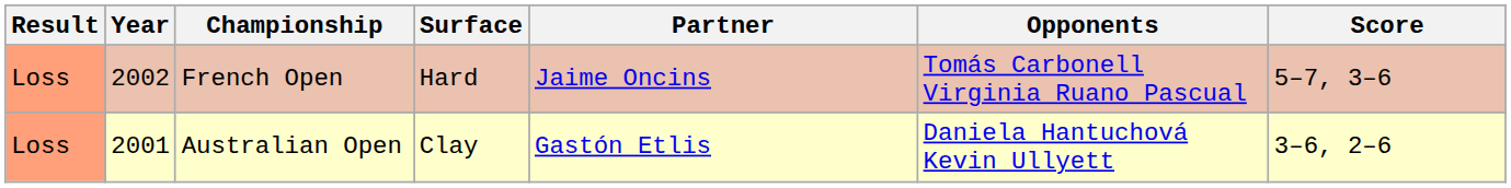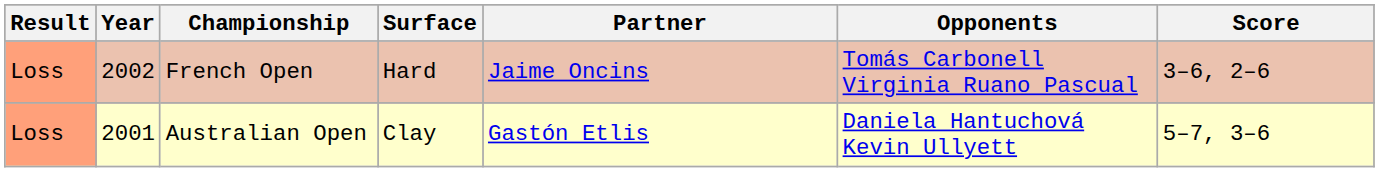 <table class="sortable wikitable">
 <tr>
 <th>Result</th>
 <th>Year</th>
 <th width="120">Championship</th>
 <th width="55">Surface</th>
 <th width="200">Partner</th>
 <th width="180">Opponents</th>
 <th style="width:120px" class="unsortable">Score</th>
 </tr>
 <tr style="background:#ebc2af;">
 <td style="background:#ffa07a;">Loss</td>
 <td>2002</td>
 <td>French Open</td>
 <td>Hard</td>
 <td> <a href='#'>Jaime Oncins</a></td>
 <td> <a href='#'>Tomás Carbonell</a> <br>  <a href='#'>Virginia Ruano Pascual</a></td>
-<td>5–7, 3–6</td>
+<td>3–6, 2–6</td>
 </tr>
 <tr style="background:#ffffcc;">
 <td style="background:#ffa07a;">Loss</td>
 <td>2001</td>
 <td>Australian Open</td>
 <td>Clay</td>
 <td> <a href='#'>Gastón Etlis</a></td>
 <td> <a href='#'>Daniela Hantuchová</a> <br>  <a href='#'>Kevin Ullyett</a></td>
-<td>3–6, 2–6</td>
+<td>5–7, 3–6</td>
 </tr>
 </table>
